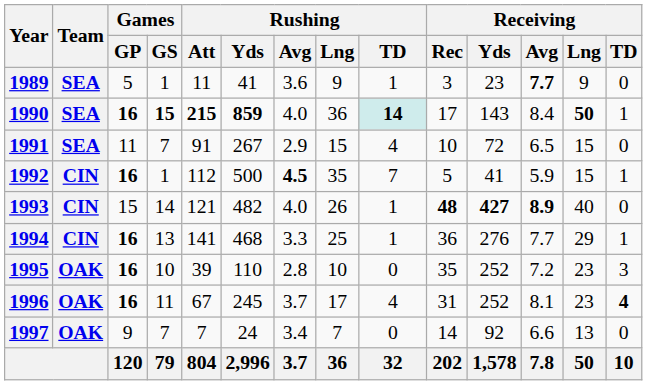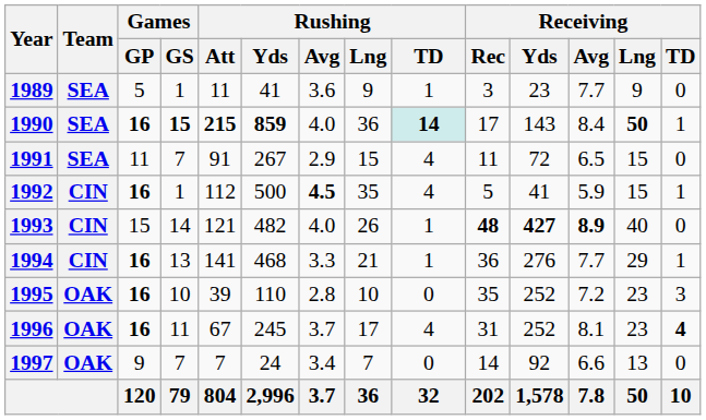 <table class="wikitable" style="text-align:center;">
 <tr>
 <th rowspan="2">Year</th>
 <th rowspan="2">Team</th>
 <th colspan="2">Games</th>
 <th colspan="5">Rushing</th>
 <th colspan="5">Receiving</th>
 </tr>
 <tr>
 <th>GP</th>
 <th>GS</th>
 <th>Att</th>
 <th>Yds</th>
 <th>Avg</th>
 <th>Lng</th>
 <th>TD</th>
 <th>Rec</th>
 <th>Yds</th>
 <th>Avg</th>
 <th>Lng</th>
 <th>TD</th>
 </tr>
 <tr>
 <th><a href='#'>1989</a></th>
 <th><a href='#'>SEA</a></th>
 <td>5</td>
 <td>1</td>
 <td>11</td>
 <td>41</td>
 <td>3.6</td>
 <td>9</td>
 <td>1</td>
 <td>3</td>
 <td>23</td>
-<td><strong>7.7</strong></td>
+<td>7.7</td>
 <td>9</td>
 <td>0</td>
 </tr>
 <tr>
 <th><a href='#'>1990</a></th>
 <th><a href='#'>SEA</a></th>
 <td><strong>16</strong></td>
 <td><strong>15</strong></td>
 <td><strong>215</strong></td>
 <td><strong>859</strong></td>
 <td>4.0</td>
 <td>36</td>
 <td style="background:#cfecec; width:3em;"><strong>14</strong></td>
 <td>17</td>
 <td>143</td>
 <td>8.4</td>
 <td><strong>50</strong></td>
 <td>1</td>
 </tr>
 <tr>
 <th><a href='#'>1991</a></th>
 <th><a href='#'>SEA</a></th>
 <td>11</td>
 <td>7</td>
 <td>91</td>
 <td>267</td>
 <td>2.9</td>
 <td>15</td>
 <td>4</td>
-<td>10</td>
+<td>11</td>
 <td>72</td>
 <td>6.5</td>
 <td>15</td>
 <td>0</td>
 </tr>
 <tr>
 <th><a href='#'>1992</a></th>
 <th><a href='#'>CIN</a></th>
 <td><strong>16</strong></td>
 <td>1</td>
 <td>112</td>
 <td>500</td>
 <td><strong>4.5</strong></td>
 <td>35</td>
-<td>7</td>
+<td>4</td>
 <td>5</td>
 <td>41</td>
 <td>5.9</td>
 <td>15</td>
 <td>1</td>
 </tr>
 <tr>
 <th><a href='#'>1993</a></th>
 <th><a href='#'>CIN</a></th>
 <td>15</td>
 <td>14</td>
 <td>121</td>
 <td>482</td>
 <td>4.0</td>
 <td>26</td>
 <td>1</td>
 <td><strong>48</strong></td>
 <td><strong>427</strong></td>
 <td><strong>8.9</strong></td>
 <td>40</td>
 <td>0</td>
 </tr>
 <tr>
 <th><a href='#'>1994</a></th>
 <th><a href='#'>CIN</a></th>
 <td><strong>16</strong></td>
 <td>13</td>
 <td>141</td>
 <td>468</td>
 <td>3.3</td>
-<td>25</td>
+<td>21</td>
 <td>1</td>
 <td>36</td>
 <td>276</td>
 <td>7.7</td>
 <td>29</td>
 <td>1</td>
 </tr>
 <tr>
 <th><a href='#'>1995</a></th>
 <th><a href='#'>OAK</a></th>
 <td><strong>16</strong></td>
 <td>10</td>
 <td>39</td>
 <td>110</td>
 <td>2.8</td>
 <td>10</td>
 <td>0</td>
 <td>35</td>
 <td>252</td>
 <td>7.2</td>
 <td>23</td>
 <td>3</td>
 </tr>
 <tr>
 <th><a href='#'>1996</a></th>
 <th><a href='#'>OAK</a></th>
 <td><strong>16</strong></td>
 <td>11</td>
 <td>67</td>
 <td>245</td>
 <td>3.7</td>
 <td>17</td>
 <td>4</td>
 <td>31</td>
 <td>252</td>
 <td>8.1</td>
 <td>23</td>
 <td><strong>4</strong></td>
 </tr>
 <tr>
 <th><a href='#'>1997</a></th>
 <th><a href='#'>OAK</a></th>
 <td>9</td>
 <td>7</td>
 <td>7</td>
 <td>24</td>
 <td>3.4</td>
 <td>7</td>
 <td>0</td>
 <td>14</td>
 <td>92</td>
 <td>6.6</td>
 <td>13</td>
 <td>0</td>
 </tr>
 <tr>
 <th colspan="2"></th>
 <th>120</th>
 <th>79</th>
 <th>804</th>
 <th>2,996</th>
 <th>3.7</th>
 <th>36</th>
 <th>32</th>
 <th>202</th>
 <th>1,578</th>
 <th>7.8</th>
 <th>50</th>
 <th>10</th>
 </tr>
 </table>
